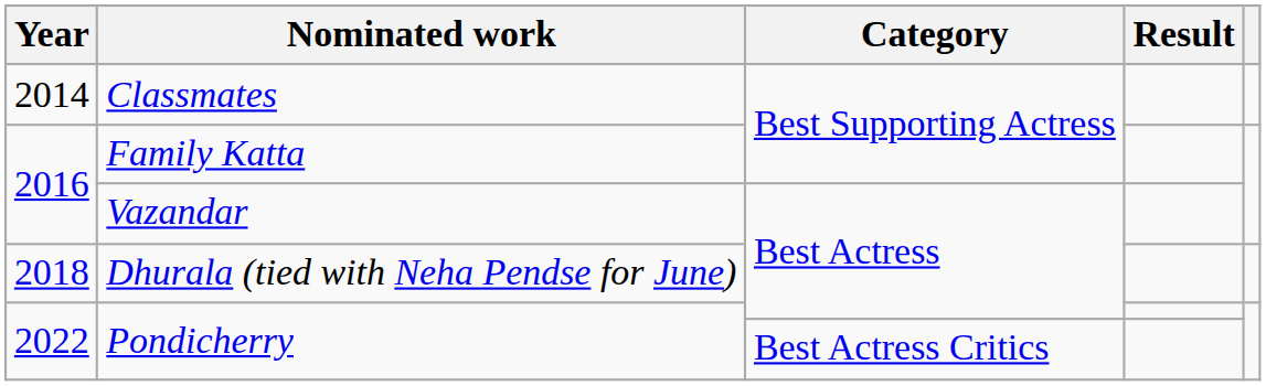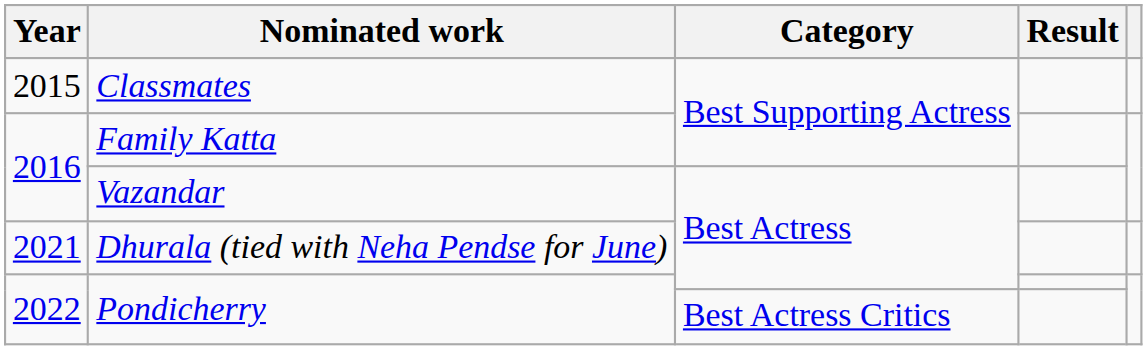 <table class="wikitable">
 <tr>
 <th>Year</th>
 <th>Nominated work</th>
 <th>Category</th>
 <th>Result</th>
 <th></th>
 </tr>
 <tr>
-<td>2014</td>
+<td>2015</td>
 <td><em><a href='#'>Classmates</a></em></td>
 <td rowspan="2"><a href='#'>Best Supporting Actress</a></td>
 <td></td>
 <td></td>
 </tr>
 <tr>
 <td rowspan="2"><a href='#'>2016</a></td>
 <td><em><a href='#'>Family Katta</a></em></td>
 <td></td>
 <td rowspan="2"></td>
 </tr>
 <tr>
 <td><em><a href='#'>Vazandar</a></em></td>
 <td rowspan="3"><a href='#'>Best Actress</a></td>
 <td></td>
 </tr>
 <tr>
-<td><a href='#'>2018</a></td>
+<td><a href='#'>2021</a></td>
 <td><em><a href='#'>Dhurala</a> (tied with <a href='#'>Neha Pendse</a> for <a href='#'>June</a>)</em></td>
 <td></td>
 <td></td>
 </tr>
 <tr>
 <td rowspan="2"><a href='#'>2022</a></td>
 <td rowspan="2"><em><a href='#'>Pondicherry</a></em></td>
 <td></td>
 <td rowspan="2"></td>
 </tr>
 <tr>
 <td><a href='#'>Best Actress Critics</a></td>
 <td></td>
 </tr>
 </table>
